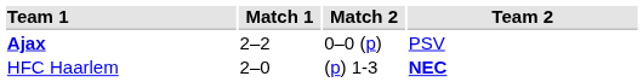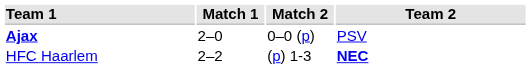 <table>
 <tr bgcolor="#E4E4E4">
 <th style="border-bottom:1px solid #AAAAAA" width="200" align="left">Team 1</th>
 <th style="border-bottom:1px solid #AAAAAA" width="70" align="center">Match 1</th>
 <th style="border-bottom:1px solid #AAAAAA" width="70" align="center">Match 2</th>
 <th style="border-bottom:1px solid #AAAAAA" width="200">Team 2</th>
 </tr>
 <tr>
 <td><strong><a href='#'>Ajax</a></strong></td>
-<td>2–2</td>
+<td>2–0</td>
 <td>0–0 (<a href='#'>p</a>)</td>
 <td><a href='#'>PSV</a></td>
 </tr>
 <tr>
 <td><a href='#'>HFC Haarlem</a></td>
-<td>2–0</td>
+<td>2–2</td>
 <td>(<a href='#'>p</a>) 1-3</td>
 <td><strong><a href='#'>NEC</a></strong></td>
 </tr>
 </table>
